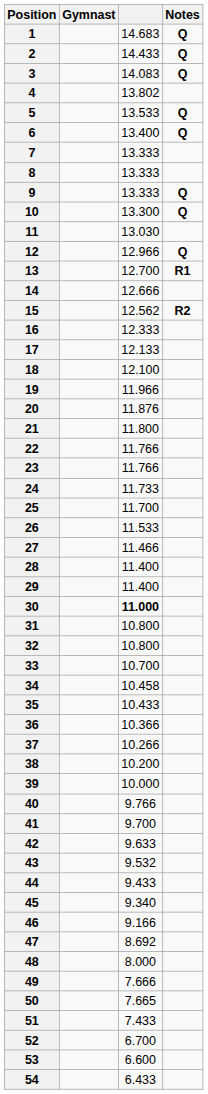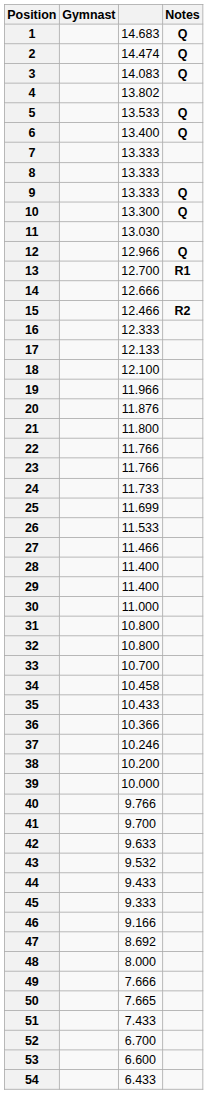 <table class="wikitable sortable" style="text-align:center; font-size:95%">
 <tr>
 <th scope=col>Position</th>
 <th scope=col>Gymnast</th>
 <th scope=col></th>
 <th scope=col>Notes</th>
 </tr>
 <tr>
 <th scope=row>1</th>
 <td align=left></td>
 <td>14.683</td>
 <td><strong>Q</strong></td>
 </tr>
 <tr>
 <th scope=row>2</th>
 <td align=left></td>
-<td>14.433</td>
+<td>14.474</td>
 <td><strong>Q</strong></td>
 </tr>
 <tr>
 <th scope=row>3</th>
 <td align=left></td>
 <td>14.083</td>
 <td><strong>Q</strong></td>
 </tr>
 <tr>
 <th scope=row>4</th>
 <td align=left></td>
 <td>13.802</td>
 <td></td>
 </tr>
 <tr>
 <th scope=row>5</th>
 <td align=left></td>
 <td>13.533</td>
 <td><strong>Q</strong></td>
 </tr>
 <tr>
 <th scope=row>6</th>
 <td align=left></td>
 <td>13.400</td>
 <td><strong>Q</strong></td>
 </tr>
 <tr>
 <th scope=row>7</th>
 <td align=left></td>
 <td>13.333</td>
 <td></td>
 </tr>
 <tr>
 <th scope=row>8</th>
 <td align=left></td>
 <td>13.333</td>
 <td></td>
 </tr>
 <tr>
 <th scope=row>9</th>
 <td align=left></td>
 <td>13.333</td>
 <td><strong>Q</strong></td>
 </tr>
 <tr>
 <th scope=row>10</th>
 <td align=left></td>
 <td>13.300</td>
 <td><strong>Q</strong></td>
 </tr>
 <tr>
 <th scope=row>11</th>
 <td align=left></td>
 <td>13.030</td>
 <td></td>
 </tr>
 <tr>
 <th scope=row>12</th>
 <td align=left></td>
 <td>12.966</td>
 <td><strong>Q</strong></td>
 </tr>
 <tr>
 <th scope=row>13</th>
 <td align=left></td>
 <td>12.700</td>
 <td><strong>R1</strong></td>
 </tr>
 <tr>
 <th scope=row>14</th>
 <td align=left></td>
 <td>12.666</td>
 <td></td>
 </tr>
 <tr>
 <th scope=row>15</th>
 <td align=left></td>
-<td>12.562</td>
+<td>12.466</td>
 <td><strong>R2</strong></td>
 </tr>
 <tr>
 <th scope=row>16</th>
 <td align=left></td>
 <td>12.333</td>
 <td></td>
 </tr>
 <tr>
 <th scope=row>17</th>
 <td align=left></td>
 <td>12.133</td>
 <td></td>
 </tr>
 <tr>
 <th scope=row>18</th>
 <td align=left></td>
 <td>12.100</td>
 <td></td>
 </tr>
 <tr>
 <th scope=row>19</th>
 <td align=left></td>
 <td>11.966</td>
 <td></td>
 </tr>
 <tr>
 <th scope=row>20</th>
 <td align=left></td>
 <td>11.876</td>
 <td></td>
 </tr>
 <tr>
 <th scope=row>21</th>
 <td align=left></td>
 <td>11.800</td>
 <td></td>
 </tr>
 <tr>
 <th scope=row>22</th>
 <td align=left></td>
 <td>11.766</td>
 <td></td>
 </tr>
 <tr>
 <th scope=row>23</th>
 <td align=left></td>
 <td>11.766</td>
 <td></td>
 </tr>
 <tr>
 <th scope=row>24</th>
 <td align=left></td>
 <td>11.733</td>
 <td></td>
 </tr>
 <tr>
 <th scope=row>25</th>
 <td align=left></td>
-<td>11.700</td>
+<td>11.699</td>
 <td></td>
 </tr>
 <tr>
 <th scope=row>26</th>
 <td align=left></td>
 <td>11.533</td>
 <td></td>
 </tr>
 <tr>
 <th scope=row>27</th>
 <td align=left></td>
 <td>11.466</td>
 <td></td>
 </tr>
 <tr>
 <th scope=row>28</th>
 <td align=left></td>
 <td>11.400</td>
 <td></td>
 </tr>
 <tr>
 <th scope=row>29</th>
 <td align=left></td>
 <td>11.400</td>
 <td></td>
 </tr>
 <tr>
 <th scope=row>30</th>
 <td align=left></td>
-<td><strong>11.000</strong></td>
+<td>11.000</td>
 <td></td>
 </tr>
 <tr>
 <th scope=row>31</th>
 <td align=left></td>
 <td>10.800</td>
 <td></td>
 </tr>
 <tr>
 <th scope=row>32</th>
 <td align=left></td>
 <td>10.800</td>
 <td></td>
 </tr>
 <tr>
 <th scope=row>33</th>
 <td align=left></td>
 <td>10.700</td>
 <td></td>
 </tr>
 <tr>
 <th scope=row>34</th>
 <td align=left></td>
 <td>10.458</td>
 <td></td>
 </tr>
 <tr>
 <th scope=row>35</th>
 <td align=left></td>
 <td>10.433</td>
 <td></td>
 </tr>
 <tr>
 <th scope=row>36</th>
 <td align=left></td>
 <td>10.366</td>
 <td></td>
 </tr>
 <tr>
 <th scope=row>37</th>
 <td align=left></td>
-<td>10.266</td>
+<td>10.246</td>
 <td></td>
 </tr>
 <tr>
 <th scope=row>38</th>
 <td align=left></td>
 <td>10.200</td>
 <td></td>
 </tr>
 <tr>
 <th scope=row>39</th>
 <td align=left></td>
 <td>10.000</td>
 <td></td>
 </tr>
 <tr>
 <th scope=row>40</th>
 <td align=left></td>
 <td>9.766</td>
 <td></td>
 </tr>
 <tr>
 <th scope=row>41</th>
 <td align=left></td>
 <td>9.700</td>
 <td></td>
 </tr>
 <tr>
 <th scope=row>42</th>
 <td align=left></td>
 <td>9.633</td>
 <td></td>
 </tr>
 <tr>
 <th scope=row>43</th>
 <td align=left></td>
 <td>9.532</td>
 <td></td>
 </tr>
 <tr>
 <th scope=row>44</th>
 <td align=left></td>
 <td>9.433</td>
 <td></td>
 </tr>
 <tr>
 <th scope=row>45</th>
 <td align=left></td>
-<td>9.340</td>
+<td>9.333</td>
 <td></td>
 </tr>
 <tr>
 <th scope=row>46</th>
 <td align=left></td>
 <td>9.166</td>
 <td></td>
 </tr>
 <tr>
 <th scope=row>47</th>
 <td align=left></td>
 <td>8.692</td>
 <td></td>
 </tr>
 <tr>
 <th scope=row>48</th>
 <td align=left></td>
 <td>8.000</td>
 <td></td>
 </tr>
 <tr>
 <th scope=row>49</th>
 <td align=left></td>
 <td>7.666</td>
 <td></td>
 </tr>
 <tr>
 <th scope=row>50</th>
 <td align=left></td>
 <td>7.665</td>
 <td></td>
 </tr>
 <tr>
 <th scope=row>51</th>
 <td align=left></td>
 <td>7.433</td>
 <td></td>
 </tr>
 <tr>
 <th scope=row>52</th>
 <td align=left></td>
 <td>6.700</td>
 <td></td>
 </tr>
 <tr>
 <th scope=row>53</th>
 <td align=left></td>
 <td>6.600</td>
 <td></td>
 </tr>
 <tr>
 <th scope=row>54</th>
 <td align=left></td>
 <td>6.433</td>
 <td></td>
 </tr>
 </table>
